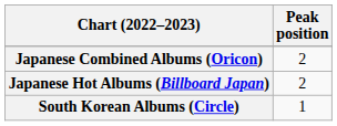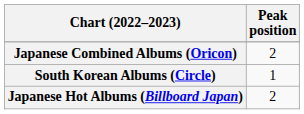 <table class="wikitable sortable plainrowheaders" style="text-align:center">
 <tr>
 <th scope="col">Chart (2022–2023)</th>
 <th scope="col">Peak<br>position</th>
 </tr>
 <tr>
 </tr>
 <tr>
 </tr>
 <tr>
 <th scope="row">Japanese Combined Albums (<a href='#'>Oricon</a>)</th>
 <td>2</td>
 </tr>
 <tr>
+<th scope="row">South Korean Albums (<a href='#'>Circle</a>)</th>
+<td>1</td>
+</tr>
+<tr>
 <th scope="row">Japanese Hot Albums (<em><a href='#'>Billboard Japan</a></em>)</th>
 <td>2</td>
 </tr>
-<tr>
-<th scope="row">South Korean Albums (<a href='#'>Circle</a>)</th>
-<td>1</td>
-</tr>
 </table>
